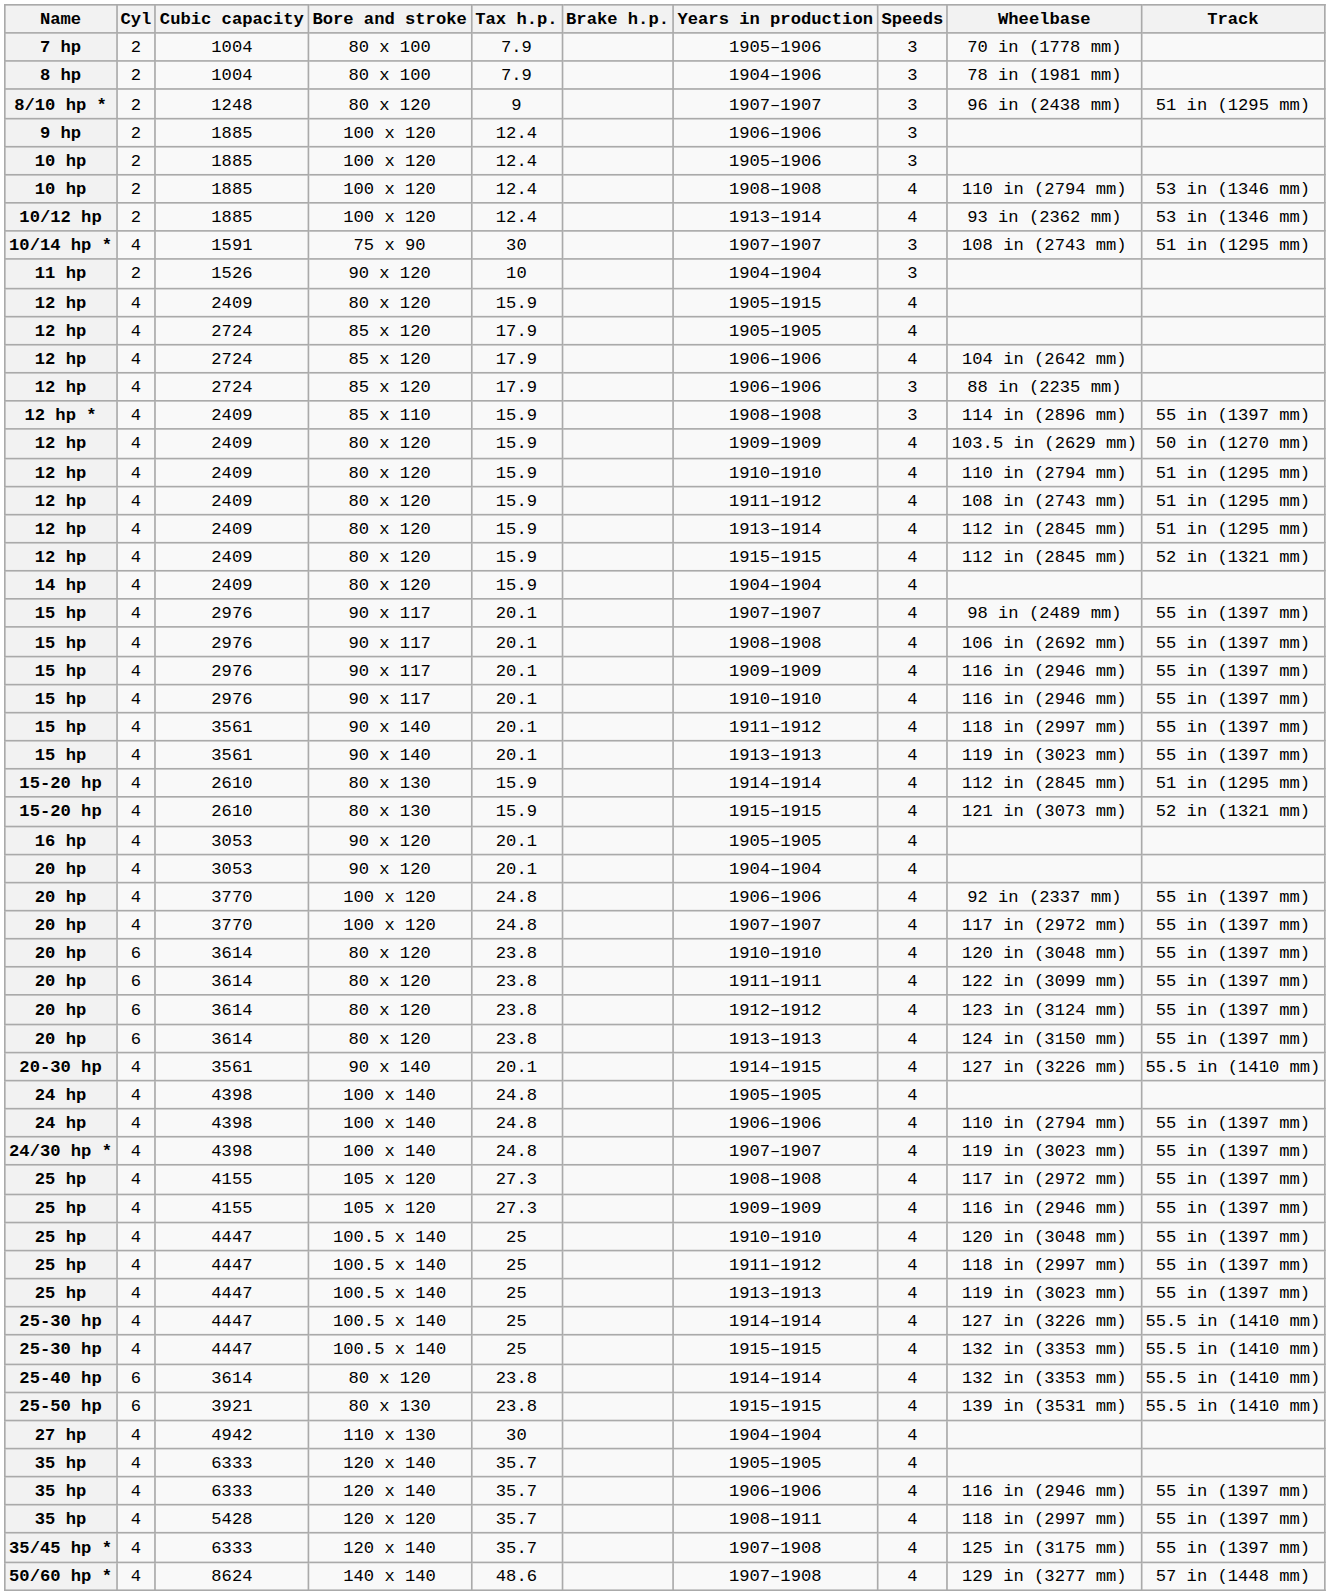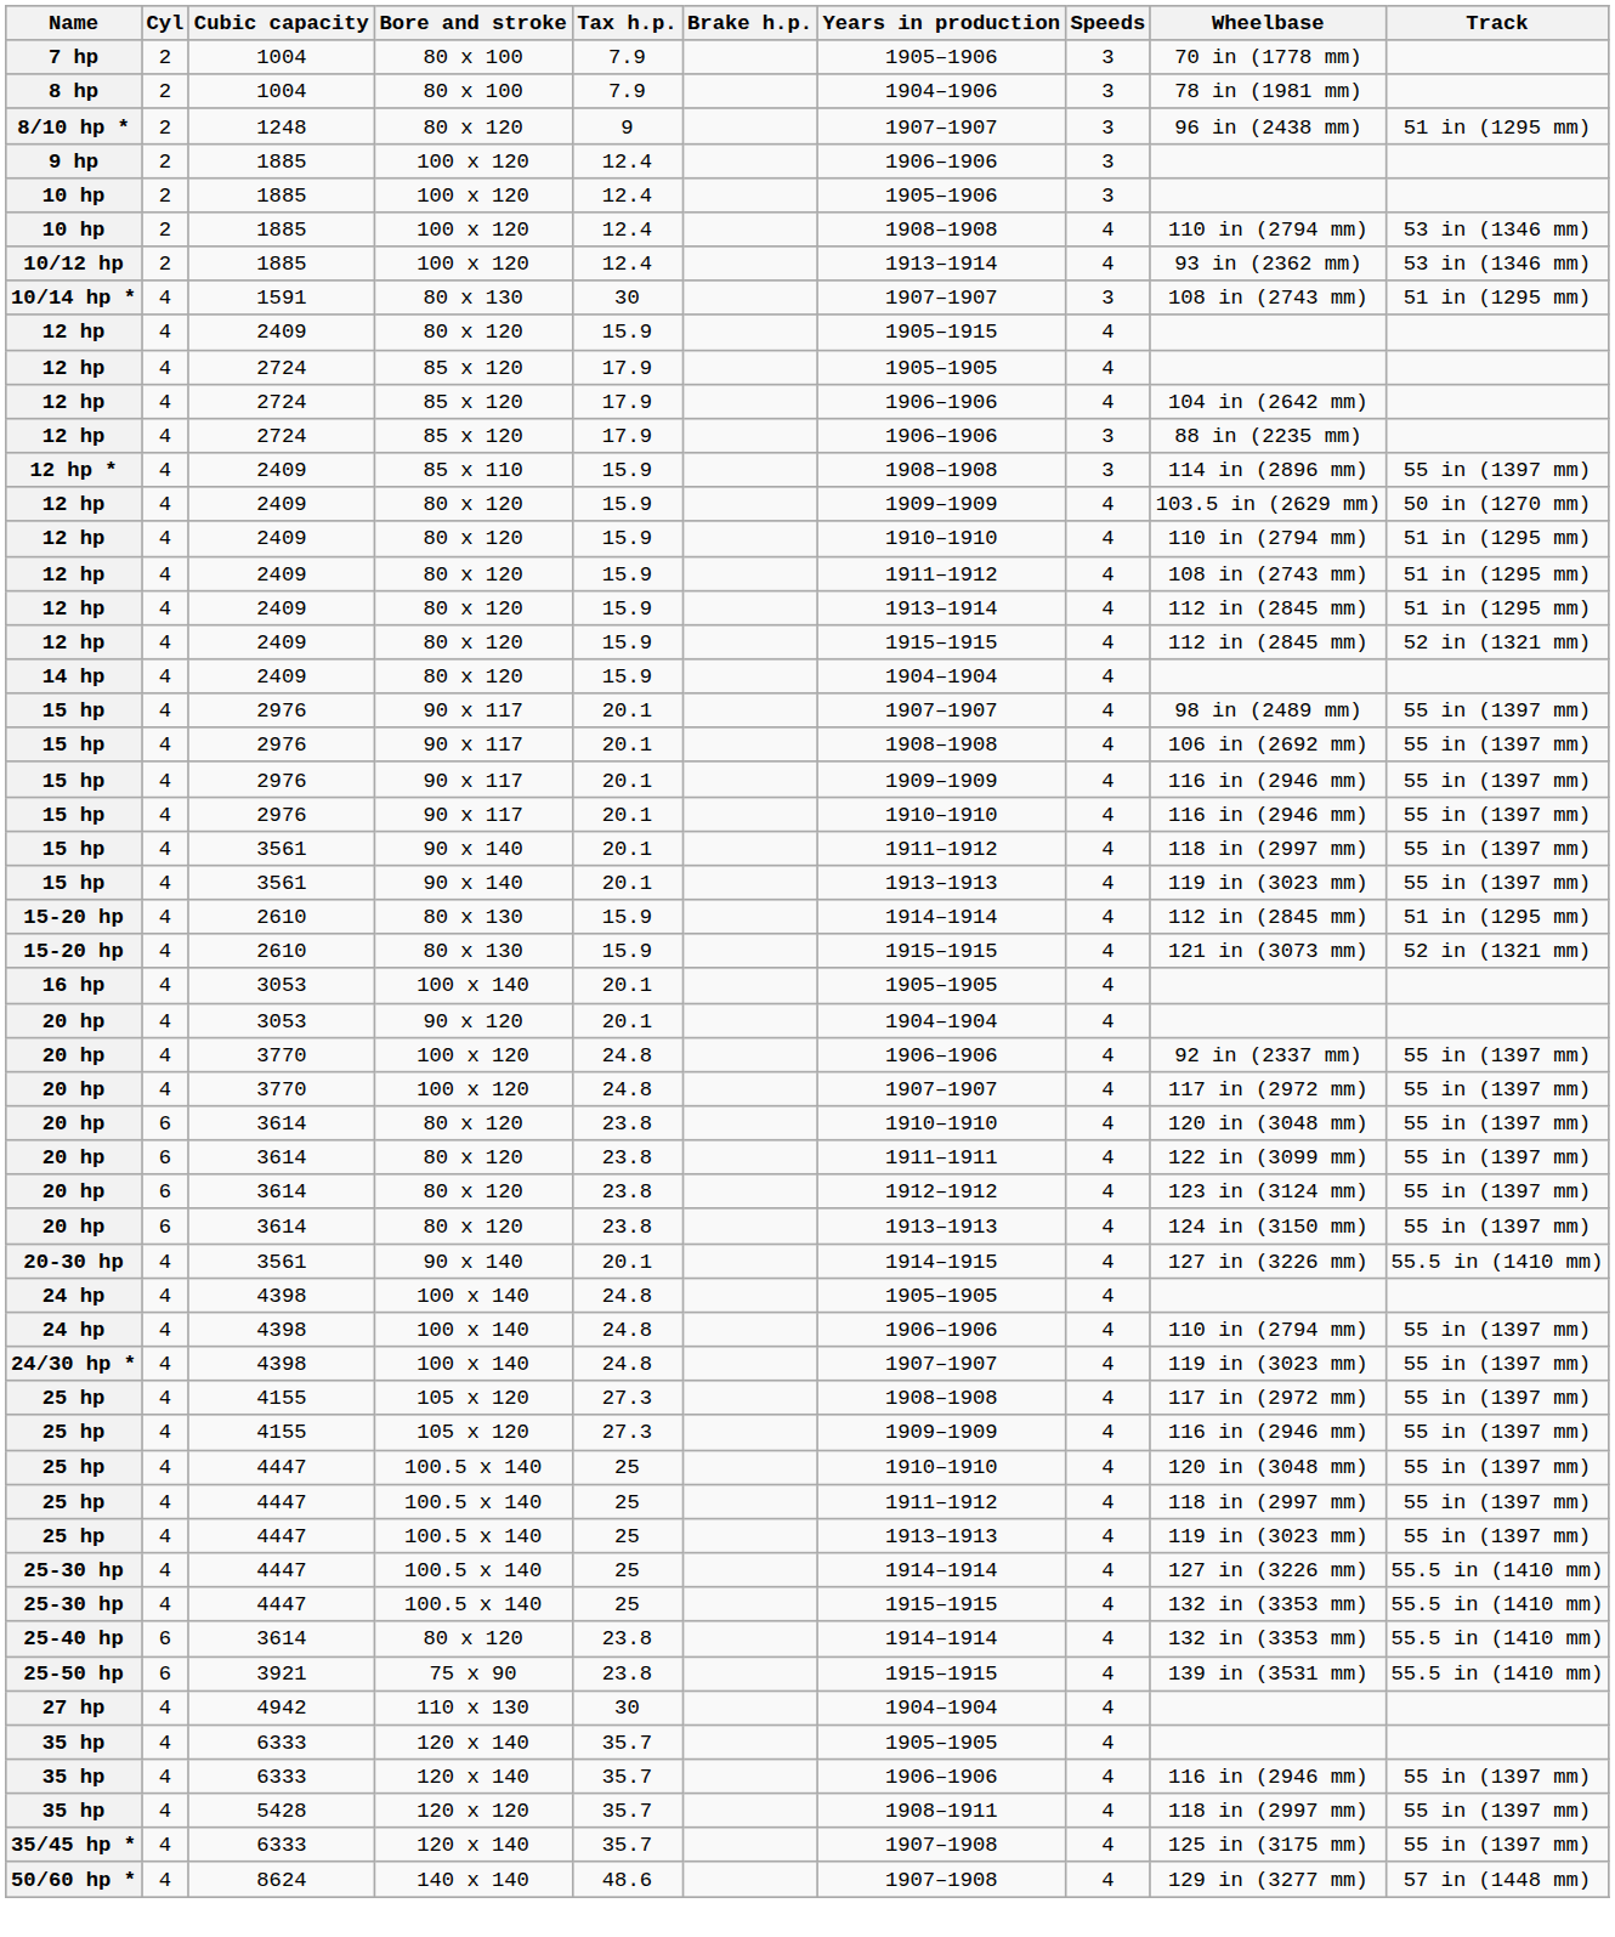 <table class="wikitable" style="font-size: 80%; text-align: center;">
 <tr>
 <th scope="col">Name</th>
 <th scope="col">Cyl</th>
 <th scope="col">Cubic capacity</th>
 <th scope="col">Bore and stroke</th>
 <th scope="col">Tax h.p.</th>
 <th scope="col">Brake h.p.</th>
 <th scope="col">Years in production</th>
 <th scope="col">Speeds</th>
 <th scope="col">Wheelbase</th>
 <th scope="col">Track</th>
 </tr>
 <tr>
 <th scope="row">7 hp</th>
 <td>2</td>
 <td>1004</td>
 <td>80 x 100</td>
 <td>7.9</td>
 <td></td>
 <td>1905–1906</td>
 <td>3</td>
 <td>70 in (1778 mm)</td>
 <td></td>
 </tr>
 <tr>
 <th scope="row">8 hp</th>
 <td>2</td>
 <td>1004</td>
 <td>80 x 100</td>
 <td>7.9</td>
 <td></td>
 <td>1904–1906</td>
 <td>3</td>
 <td>78 in (1981 mm)</td>
 <td></td>
 </tr>
 <tr>
 <th scope="row">8/10 hp *</th>
 <td>2</td>
 <td>1248</td>
 <td>80 x 120</td>
 <td>9</td>
 <td></td>
 <td>1907–1907</td>
 <td>3</td>
 <td>96 in (2438 mm)</td>
 <td>51 in (1295 mm)</td>
 </tr>
 <tr>
 <th scope="row">9 hp</th>
 <td>2</td>
 <td>1885</td>
 <td>100 x 120</td>
 <td>12.4</td>
 <td></td>
 <td>1906–1906</td>
 <td>3</td>
 <td></td>
 <td></td>
 </tr>
 <tr>
 <th scope="row">10 hp</th>
 <td>2</td>
 <td>1885</td>
 <td>100 x 120</td>
 <td>12.4</td>
 <td></td>
 <td>1905–1906</td>
 <td>3</td>
 <td></td>
 <td></td>
 </tr>
 <tr>
 <th scope="row">10 hp</th>
 <td>2</td>
 <td>1885</td>
 <td>100 x 120</td>
 <td>12.4</td>
 <td></td>
 <td>1908–1908</td>
 <td>4</td>
 <td>110 in (2794 mm)</td>
 <td>53 in (1346 mm)</td>
 </tr>
 <tr>
 <th scope="row">10/12 hp</th>
 <td>2</td>
 <td>1885</td>
 <td>100 x 120</td>
 <td>12.4</td>
 <td></td>
 <td>1913–1914</td>
 <td>4</td>
 <td>93 in (2362 mm)</td>
 <td>53 in (1346 mm)</td>
 </tr>
 <tr>
 <th scope="row">10/14 hp *</th>
 <td>4</td>
 <td>1591</td>
-<td>75 x 90</td>
+<td>80 x 130</td>
 <td>30</td>
 <td></td>
 <td>1907–1907</td>
 <td>3</td>
 <td>108 in (2743 mm)</td>
 <td>51 in (1295 mm)</td>
-</tr>
-<tr>
-<th scope="row">11 hp</th>
-<td>2</td>
-<td>1526</td>
-<td>90 x 120</td>
-<td>10</td>
-<td></td>
-<td>1904–1904</td>
-<td>3</td>
-<td></td>
-<td></td>
 </tr>
 <tr>
 <th scope="row">12 hp</th>
 <td>4</td>
 <td>2409</td>
 <td>80 x 120</td>
 <td>15.9</td>
 <td></td>
 <td>1905–1915</td>
 <td>4</td>
 <td></td>
 <td></td>
 </tr>
 <tr>
 <th scope="row">12 hp</th>
 <td>4</td>
 <td>2724</td>
 <td>85 x 120</td>
 <td>17.9</td>
 <td></td>
 <td>1905–1905</td>
 <td>4</td>
 <td></td>
 <td></td>
 </tr>
 <tr>
 <th scope="row">12 hp</th>
 <td>4</td>
 <td>2724</td>
 <td>85 x 120</td>
 <td>17.9</td>
 <td></td>
 <td>1906–1906</td>
 <td>4</td>
 <td>104 in (2642 mm)</td>
 <td></td>
 </tr>
 <tr>
 <th scope="row">12 hp</th>
 <td>4</td>
 <td>2724</td>
 <td>85 x 120</td>
 <td>17.9</td>
 <td></td>
 <td>1906–1906</td>
 <td>3</td>
 <td>88 in (2235 mm)</td>
 <td></td>
 </tr>
 <tr>
 <th scope="row">12 hp *</th>
 <td>4</td>
 <td>2409</td>
 <td>85 x 110</td>
 <td>15.9</td>
 <td></td>
 <td>1908–1908</td>
 <td>3</td>
 <td>114 in (2896 mm)</td>
 <td>55 in (1397 mm)</td>
 </tr>
 <tr>
 <th scope="row">12 hp</th>
 <td>4</td>
 <td>2409</td>
 <td>80 x 120</td>
 <td>15.9</td>
 <td></td>
 <td>1909–1909</td>
 <td>4</td>
 <td>103.5 in (2629 mm)</td>
 <td>50 in (1270 mm)</td>
 </tr>
 <tr>
 <th scope="row">12 hp</th>
 <td>4</td>
 <td>2409</td>
 <td>80 x 120</td>
 <td>15.9</td>
 <td></td>
 <td>1910–1910</td>
 <td>4</td>
 <td>110 in (2794 mm)</td>
 <td>51 in (1295 mm)</td>
 </tr>
 <tr>
 <th scope="row">12 hp</th>
 <td>4</td>
 <td>2409</td>
 <td>80 x 120</td>
 <td>15.9</td>
 <td></td>
 <td>1911–1912</td>
 <td>4</td>
 <td>108 in (2743 mm)</td>
 <td>51 in (1295 mm)</td>
 </tr>
 <tr>
 <th scope="row">12 hp</th>
 <td>4</td>
 <td>2409</td>
 <td>80 x 120</td>
 <td>15.9</td>
 <td></td>
 <td>1913–1914</td>
 <td>4</td>
 <td>112 in (2845 mm)</td>
 <td>51 in (1295 mm)</td>
 </tr>
 <tr>
 <th scope="row">12 hp</th>
 <td>4</td>
 <td>2409</td>
 <td>80 x 120</td>
 <td>15.9</td>
 <td></td>
 <td>1915–1915</td>
 <td>4</td>
 <td>112 in (2845 mm)</td>
 <td>52 in (1321 mm)</td>
 </tr>
 <tr>
 <th scope="row">14 hp</th>
 <td>4</td>
 <td>2409</td>
 <td>80 x 120</td>
 <td>15.9</td>
 <td></td>
 <td>1904–1904</td>
 <td>4</td>
 <td></td>
 <td></td>
 </tr>
 <tr>
 <th scope="row">15 hp</th>
 <td>4</td>
 <td>2976</td>
 <td>90 x 117</td>
 <td>20.1</td>
 <td></td>
 <td>1907–1907</td>
 <td>4</td>
 <td>98 in (2489 mm)</td>
 <td>55 in (1397 mm)</td>
 </tr>
 <tr>
 <th scope="row">15 hp</th>
 <td>4</td>
 <td>2976</td>
 <td>90 x 117</td>
 <td>20.1</td>
 <td></td>
 <td>1908–1908</td>
 <td>4</td>
 <td>106 in (2692 mm)</td>
 <td>55 in (1397 mm)</td>
 </tr>
 <tr>
 <th scope="row">15 hp</th>
 <td>4</td>
 <td>2976</td>
 <td>90 x 117</td>
 <td>20.1</td>
 <td></td>
 <td>1909–1909</td>
 <td>4</td>
 <td>116 in (2946 mm)</td>
 <td>55 in (1397 mm)</td>
 </tr>
 <tr>
 <th scope="row">15 hp</th>
 <td>4</td>
 <td>2976</td>
 <td>90 x 117</td>
 <td>20.1</td>
 <td></td>
 <td>1910–1910</td>
 <td>4</td>
 <td>116 in (2946 mm)</td>
 <td>55 in (1397 mm)</td>
 </tr>
 <tr>
 <th scope="row">15 hp</th>
 <td>4</td>
 <td>3561</td>
 <td>90 x 140</td>
 <td>20.1</td>
 <td></td>
 <td>1911–1912</td>
 <td>4</td>
 <td>118 in (2997 mm)</td>
 <td>55 in (1397 mm)</td>
 </tr>
 <tr>
 <th scope="row">15 hp</th>
 <td>4</td>
 <td>3561</td>
 <td>90 x 140</td>
 <td>20.1</td>
 <td></td>
 <td>1913–1913</td>
 <td>4</td>
 <td>119 in (3023 mm)</td>
 <td>55 in (1397 mm)</td>
 </tr>
 <tr>
 <th scope="row">15-20 hp</th>
 <td>4</td>
 <td>2610</td>
 <td>80 x 130</td>
 <td>15.9</td>
 <td></td>
 <td>1914–1914</td>
 <td>4</td>
 <td>112 in (2845 mm)</td>
 <td>51 in (1295 mm)</td>
 </tr>
 <tr>
 <th scope="row">15-20 hp</th>
 <td>4</td>
 <td>2610</td>
 <td>80 x 130</td>
 <td>15.9</td>
 <td></td>
 <td>1915–1915</td>
 <td>4</td>
 <td>121 in (3073 mm)</td>
 <td>52 in (1321 mm)</td>
 </tr>
 <tr>
 <th scope="row">16 hp</th>
 <td>4</td>
 <td>3053</td>
-<td>90 x 120</td>
+<td>100 x 140</td>
 <td>20.1</td>
 <td></td>
 <td>1905–1905</td>
 <td>4</td>
 <td></td>
 <td></td>
 </tr>
 <tr>
 <th scope="row">20 hp</th>
 <td>4</td>
 <td>3053</td>
 <td>90 x 120</td>
 <td>20.1</td>
 <td></td>
 <td>1904–1904</td>
 <td>4</td>
 <td></td>
 <td></td>
 </tr>
 <tr>
 <th scope="row">20 hp</th>
 <td>4</td>
 <td>3770</td>
 <td>100 x 120</td>
 <td>24.8</td>
 <td></td>
 <td>1906–1906</td>
 <td>4</td>
 <td>92 in (2337 mm)</td>
 <td>55 in (1397 mm)</td>
 </tr>
 <tr>
 <th scope="row">20 hp</th>
 <td>4</td>
 <td>3770</td>
 <td>100 x 120</td>
 <td>24.8</td>
 <td></td>
 <td>1907–1907</td>
 <td>4</td>
 <td>117 in (2972 mm)</td>
 <td>55 in (1397 mm)</td>
 </tr>
 <tr>
 <th scope="row">20 hp</th>
 <td>6</td>
 <td>3614</td>
 <td>80 x 120</td>
 <td>23.8</td>
 <td></td>
 <td>1910–1910</td>
 <td>4</td>
 <td>120 in (3048 mm)</td>
 <td>55 in (1397 mm)</td>
 </tr>
 <tr>
 <th scope="row">20 hp</th>
 <td>6</td>
 <td>3614</td>
 <td>80 x 120</td>
 <td>23.8</td>
 <td></td>
 <td>1911–1911</td>
 <td>4</td>
 <td>122 in (3099 mm)</td>
 <td>55 in (1397 mm)</td>
 </tr>
 <tr>
 <th scope="row">20 hp</th>
 <td>6</td>
 <td>3614</td>
 <td>80 x 120</td>
 <td>23.8</td>
 <td></td>
 <td>1912–1912</td>
 <td>4</td>
 <td>123 in (3124 mm)</td>
 <td>55 in (1397 mm)</td>
 </tr>
 <tr>
 <th scope="row">20 hp</th>
 <td>6</td>
 <td>3614</td>
 <td>80 x 120</td>
 <td>23.8</td>
 <td></td>
 <td>1913–1913</td>
 <td>4</td>
 <td>124 in (3150 mm)</td>
 <td>55 in (1397 mm)</td>
 </tr>
 <tr>
 <th scope="row">20-30 hp</th>
 <td>4</td>
 <td>3561</td>
 <td>90 x 140</td>
 <td>20.1</td>
 <td></td>
 <td>1914–1915</td>
 <td>4</td>
 <td>127 in (3226 mm)</td>
 <td>55.5 in (1410 mm)</td>
 </tr>
 <tr>
 <th scope="row">24 hp</th>
 <td>4</td>
 <td>4398</td>
 <td>100 x 140</td>
 <td>24.8</td>
 <td></td>
 <td>1905–1905</td>
 <td>4</td>
 <td></td>
 <td></td>
 </tr>
 <tr>
 <th scope="row">24 hp</th>
 <td>4</td>
 <td>4398</td>
 <td>100 x 140</td>
 <td>24.8</td>
 <td></td>
 <td>1906–1906</td>
 <td>4</td>
 <td>110 in (2794 mm)</td>
 <td>55 in (1397 mm)</td>
 </tr>
 <tr>
 <th scope="row">24/30 hp *</th>
 <td>4</td>
 <td>4398</td>
 <td>100 x 140</td>
 <td>24.8</td>
 <td></td>
 <td>1907–1907</td>
 <td>4</td>
 <td>119 in (3023 mm)</td>
 <td>55 in (1397 mm)</td>
 </tr>
 <tr>
 <th scope="row">25 hp</th>
 <td>4</td>
 <td>4155</td>
 <td>105 x 120</td>
 <td>27.3</td>
 <td></td>
 <td>1908–1908</td>
 <td>4</td>
 <td>117 in (2972 mm)</td>
 <td>55 in (1397 mm)</td>
 </tr>
 <tr>
 <th scope="row">25 hp</th>
 <td>4</td>
 <td>4155</td>
 <td>105 x 120</td>
 <td>27.3</td>
 <td></td>
 <td>1909–1909</td>
 <td>4</td>
 <td>116 in (2946 mm)</td>
 <td>55 in (1397 mm)</td>
 </tr>
 <tr>
 <th scope="row">25 hp</th>
 <td>4</td>
 <td>4447</td>
 <td>100.5 x 140</td>
 <td>25</td>
 <td></td>
 <td>1910–1910</td>
 <td>4</td>
 <td>120 in (3048 mm)</td>
 <td>55 in (1397 mm)</td>
 </tr>
 <tr>
 <th>25 hp</th>
 <td>4</td>
 <td>4447</td>
 <td>100.5 x 140</td>
 <td>25</td>
 <td></td>
 <td>1911–1912</td>
 <td>4</td>
 <td>118 in (2997 mm)</td>
 <td>55 in (1397 mm)</td>
 </tr>
 <tr>
 <th scope="row">25 hp</th>
 <td>4</td>
 <td>4447</td>
 <td>100.5 x 140</td>
 <td>25</td>
 <td></td>
 <td>1913–1913</td>
 <td>4</td>
 <td>119 in (3023 mm)</td>
 <td>55 in (1397 mm)</td>
 </tr>
 <tr>
 <th scope="row">25-30 hp</th>
 <td>4</td>
 <td>4447</td>
 <td>100.5 x 140</td>
 <td>25</td>
 <td></td>
 <td>1914–1914</td>
 <td>4</td>
 <td>127 in (3226 mm)</td>
 <td>55.5 in (1410 mm)</td>
 </tr>
 <tr>
 <th scope="row">25-30 hp</th>
 <td>4</td>
 <td>4447</td>
 <td>100.5 x 140</td>
 <td>25</td>
 <td></td>
 <td>1915–1915</td>
 <td>4</td>
 <td>132 in (3353 mm)</td>
 <td>55.5 in (1410 mm)</td>
 </tr>
 <tr>
 <th scope="row">25-40 hp</th>
 <td>6</td>
 <td>3614</td>
 <td>80 x 120</td>
 <td>23.8</td>
 <td></td>
 <td>1914–1914</td>
 <td>4</td>
 <td>132 in (3353 mm)</td>
 <td>55.5 in (1410 mm)</td>
 </tr>
 <tr>
 <th scope="row">25-50 hp</th>
 <td>6</td>
 <td>3921</td>
-<td>80 x 130</td>
+<td>75 x 90</td>
 <td>23.8</td>
 <td></td>
 <td>1915–1915</td>
 <td>4</td>
 <td>139 in (3531 mm)</td>
 <td>55.5 in (1410 mm)</td>
 </tr>
 <tr>
 <th scope="row">27 hp</th>
 <td>4</td>
 <td>4942</td>
 <td>110 x 130</td>
 <td>30</td>
 <td></td>
 <td>1904–1904</td>
 <td>4</td>
 <td></td>
 <td></td>
 </tr>
 <tr>
 <th scope="row">35 hp</th>
 <td>4</td>
 <td>6333</td>
 <td>120 x 140</td>
 <td>35.7</td>
 <td></td>
 <td>1905–1905</td>
 <td>4</td>
 <td></td>
 <td></td>
 </tr>
 <tr>
 <th scope="row">35 hp</th>
 <td>4</td>
 <td>6333</td>
 <td>120 x 140</td>
 <td>35.7</td>
 <td></td>
 <td>1906–1906</td>
 <td>4</td>
 <td>116 in (2946 mm)</td>
 <td>55 in (1397 mm)</td>
 </tr>
 <tr>
 <th scope="row">35 hp</th>
 <td>4</td>
 <td>5428</td>
 <td>120 x 120</td>
 <td>35.7</td>
 <td></td>
 <td>1908–1911</td>
 <td>4</td>
 <td>118 in (2997 mm)</td>
 <td>55 in (1397 mm)</td>
 </tr>
 <tr>
 <th scope="row">35/45 hp *</th>
 <td>4</td>
 <td>6333</td>
 <td>120 x 140</td>
 <td>35.7</td>
 <td></td>
 <td>1907–1908</td>
 <td>4</td>
 <td>125 in (3175 mm)</td>
 <td>55 in (1397 mm)</td>
 </tr>
 <tr>
 <th scope="row">50/60 hp *</th>
 <td>4</td>
 <td>8624</td>
 <td>140 x 140</td>
 <td>48.6</td>
 <td></td>
 <td>1907–1908</td>
 <td>4</td>
 <td>129 in (3277 mm)</td>
 <td>57 in (1448 mm)</td>
 </tr>
 <tr>
 </tr>
 </table>
